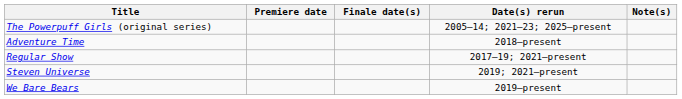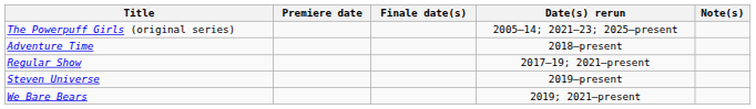 <table class="wikitable plainrowheaders sortable" style="width:75%;text-align:center;">
 <tr>
 <th>Title</th>
 <th>Premiere date</th>
 <th>Finale date(s)</th>
 <th>Date(s) rerun</th>
 <th>Note(s)</th>
 </tr>
 <tr>
 <td scope="row" style="text-align:left;"><em><a href='#'>The Powerpuff Girls</a></em> (original series)</td>
 <td></td>
 <td></td>
 <td>2005–14; 2021–23; 2025–present</td>
 <td></td>
 </tr>
 <tr>
 <td scope="row" style="text-align:left;"><em><a href='#'>Adventure Time</a></em></td>
 <td></td>
 <td></td>
 <td>2018–present</td>
 <td></td>
 </tr>
 <tr>
 <td scope="row" style="text-align:left;"><em><a href='#'>Regular Show</a></em></td>
 <td></td>
 <td></td>
 <td>2017–19; 2021–present</td>
 <td></td>
 </tr>
 <tr>
 <td scope="row" style="text-align:left;"><em><a href='#'>Steven Universe</a></em></td>
 <td></td>
 <td></td>
-<td>2019; 2021–present</td>
+<td>2019–present</td>
 <td></td>
 </tr>
 <tr>
 <td scope="row" style="text-align:left;"><em><a href='#'>We Bare Bears</a></em></td>
 <td></td>
 <td></td>
-<td>2019–present</td>
+<td>2019; 2021–present</td>
 <td></td>
 </tr>
 </table>
